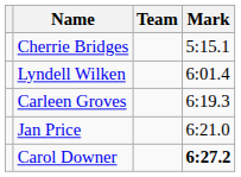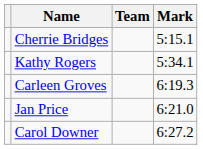 <table class=wikitable>
 <tr>
 <th></th>
 <th>Name</th>
 <th>Team</th>
 <th>Mark</th>
 </tr>
 <tr>
 <td></td>
 <td><a href='#'>Cherrie Bridges</a></td>
 <td></td>
 <td>5:15.1</td>
 </tr>
 <tr>
 <td></td>
-<td><a href='#'>Lyndell Wilken</a></td>
+<td><a href='#'>Kathy Rogers</a></td>
 <td></td>
-<td>6:01.4</td>
+<td>5:34.1</td>
 </tr>
 <tr>
 <td></td>
 <td><a href='#'>Carleen Groves</a></td>
 <td></td>
 <td>6:19.3</td>
 </tr>
 <tr>
 <td></td>
 <td><a href='#'>Jan Price</a></td>
 <td></td>
 <td>6:21.0</td>
 </tr>
 <tr>
 <td></td>
 <td><a href='#'>Carol Downer</a></td>
 <td></td>
-<td><strong>6:27.2</strong></td>
+<td>6:27.2</td>
 </tr>
 </table>
